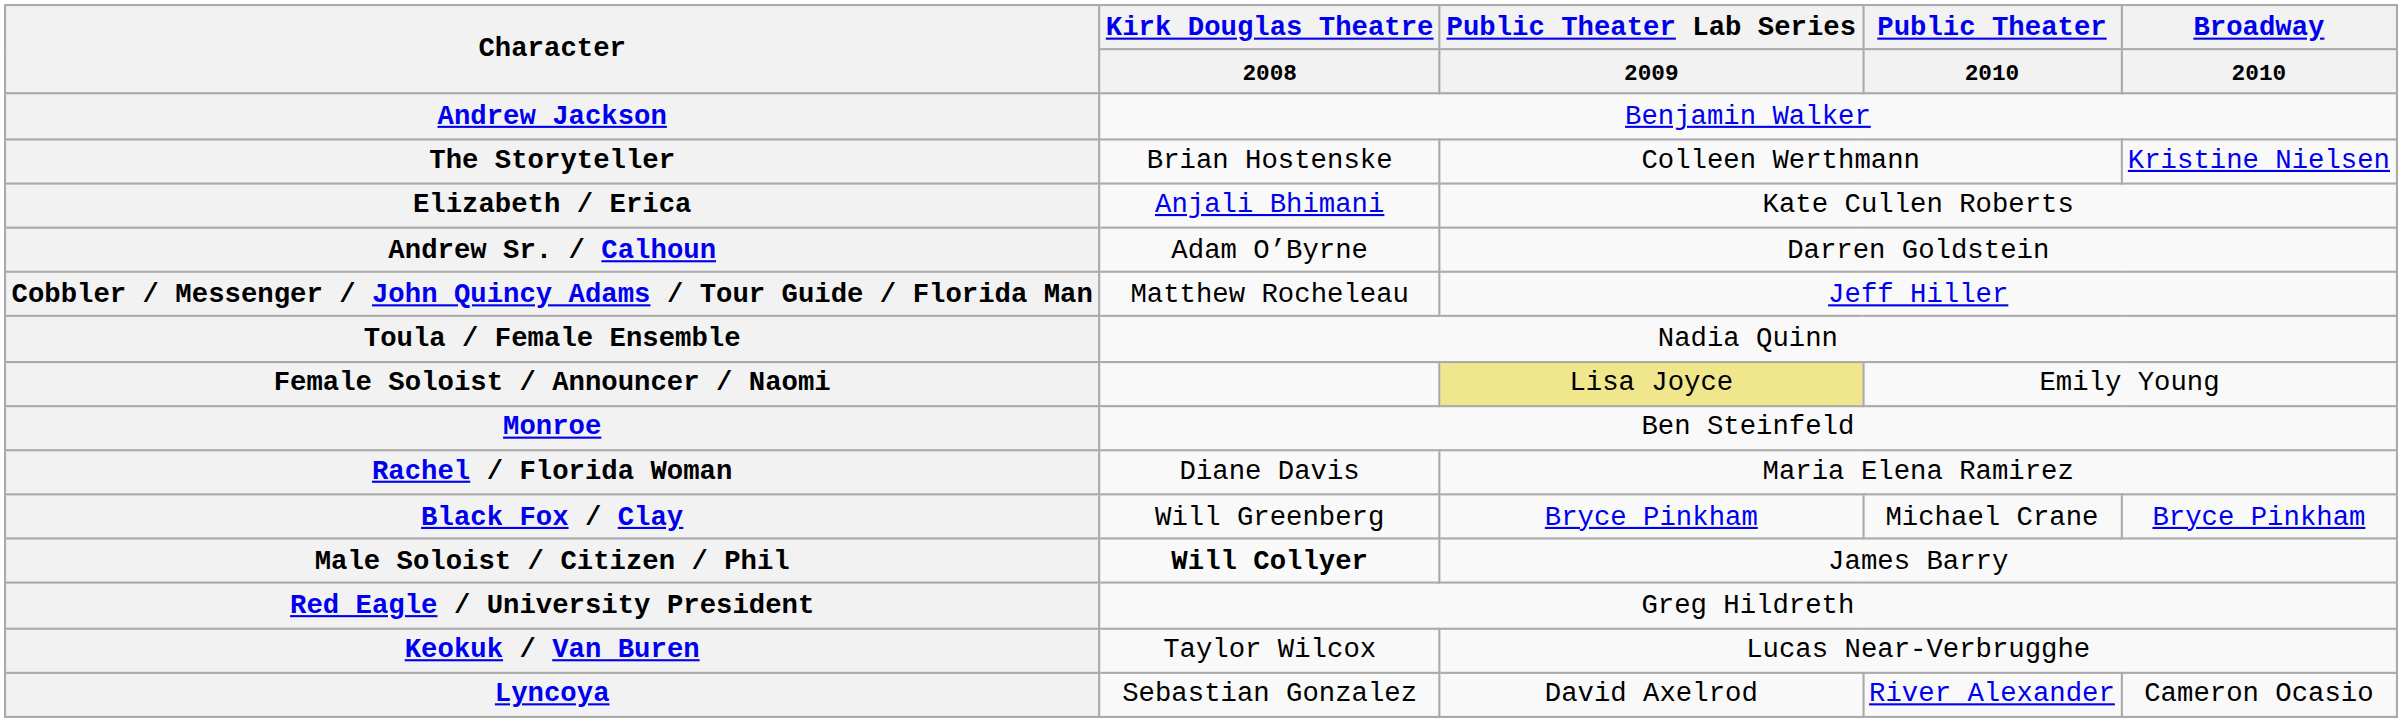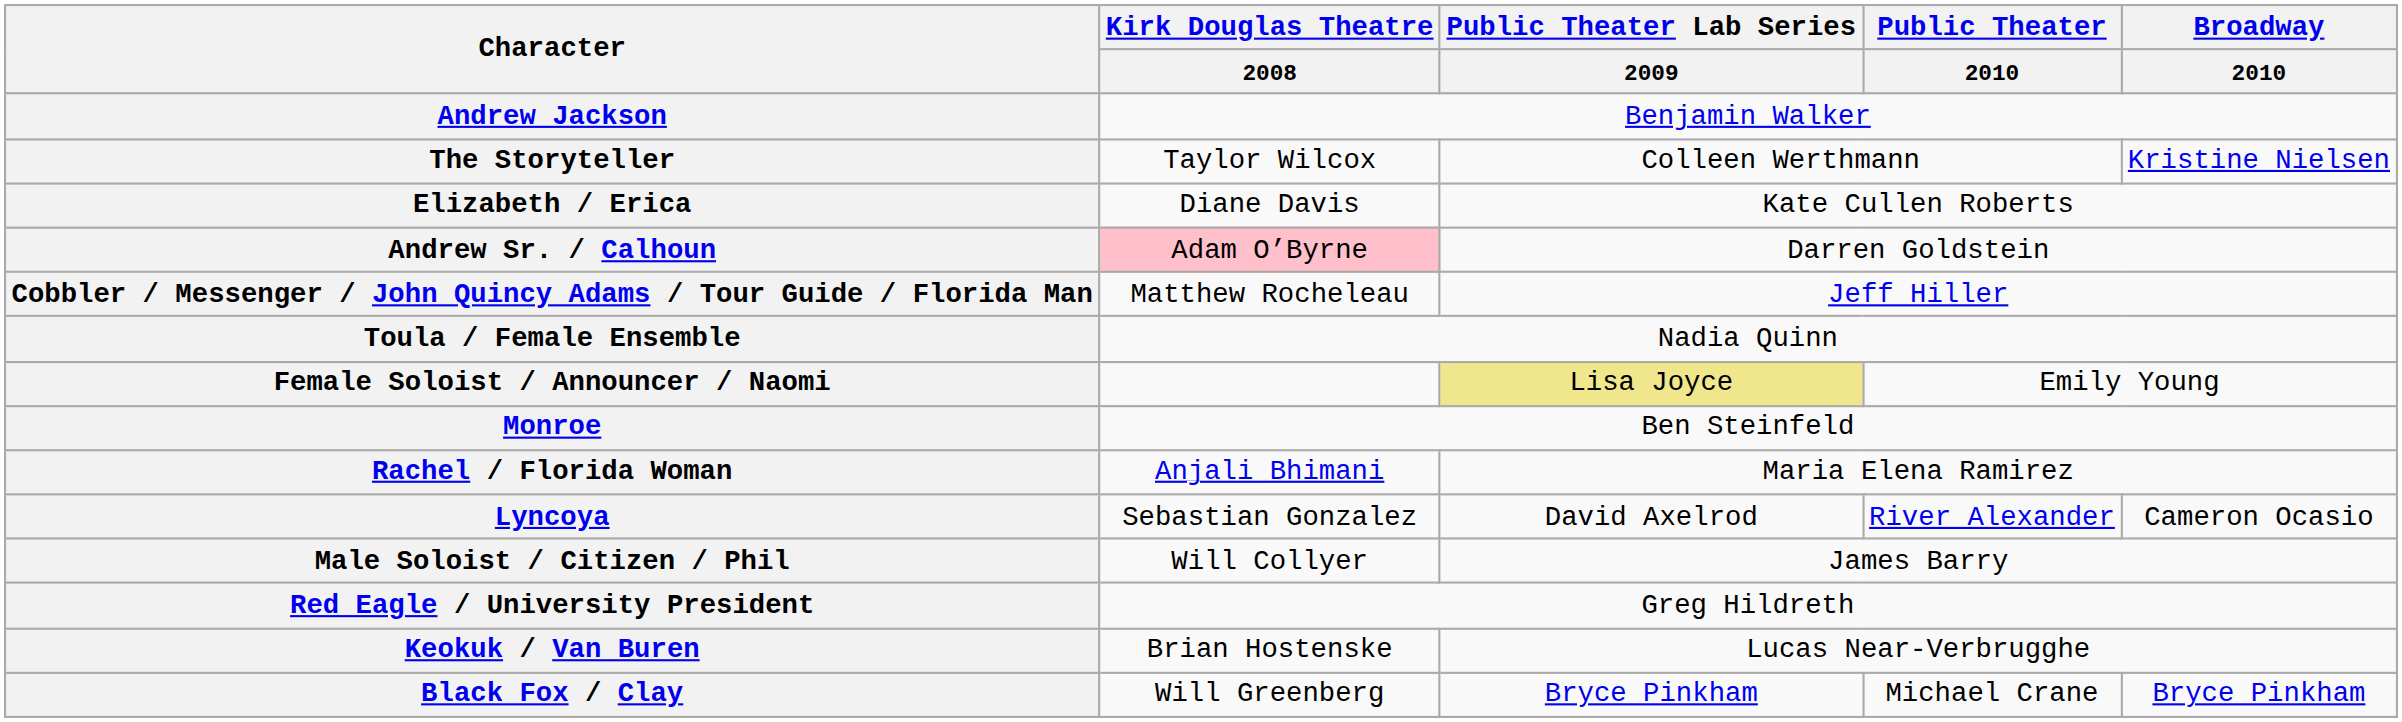 <table class="wikitable" style="width:1000;">
 <tr>
 <th rowspan="2">Character</th>
 <th><a href='#'>Kirk Douglas Theatre</a></th>
 <th><a href='#'>Public Theater</a> Lab Series</th>
 <th><a href='#'>Public Theater</a></th>
 <th><a href='#'>Broadway</a></th>
 </tr>
 <tr>
 <th><small>2008</small></th>
 <th><small>2009</small></th>
 <th><small>2010</small></th>
 <th><small>2010</small></th>
 </tr>
 <tr>
 <th><a href='#'>Andrew Jackson</a></th>
 <td colspan="4" align="center"><a href='#'>Benjamin Walker</a></td>
 </tr>
 <tr>
 <th>The Storyteller</th>
-<td colspan='1' align=center>Brian Hostenske</td>
+<td colspan='1' align=center>Taylor Wilcox</td>
 <td colspan='2' align=center>Colleen Werthmann</td>
 <td colspan='1' align=center><a href='#'>Kristine Nielsen</a></td>
 </tr>
 <tr>
 <th>Elizabeth / Erica</th>
-<td colspan='1' align=center><a href='#'>Anjali Bhimani</a></td>
+<td colspan='1' align=center>Diane Davis</td>
 <td colspan='3' align=center>Kate Cullen Roberts</td>
 </tr>
 <tr>
 <th>Andrew Sr. / <a href='#'>Calhoun</a></th>
-<td colspan='1' align=center>Adam O’Byrne</td>
+<td colspan='1' align=center style="background: pink;">Adam O’Byrne</td>
 <td colspan='3' align=center>Darren Goldstein</td>
 </tr>
 <tr>
 <th>Cobbler / Messenger / <a href='#'>John Quincy Adams</a> / Tour Guide / Florida Man</th>
 <td colspan='1' align=center>Matthew Rocheleau</td>
 <td colspan='3' align=center><a href='#'>Jeff Hiller</a></td>
 </tr>
 <tr>
 <th>Toula / Female Ensemble</th>
 <td colspan='4' align=center>Nadia Quinn</td>
 </tr>
 <tr>
 <th>Female Soloist / Announcer / Naomi</th>
 <td></td>
 <td colspan='1' align=center style="background: khaki;">Lisa Joyce</td>
 <td colspan='2' align=center>Emily Young</td>
 </tr>
 <tr>
 <th><a href='#'>Monroe</a></th>
 <td colspan='4' align=center>Ben Steinfeld</td>
 </tr>
 <tr>
 <th><a href='#'>Rachel</a> / Florida Woman</th>
-<td colspan='1' align=center>Diane Davis</td>
+<td colspan='1' align=center><a href='#'>Anjali Bhimani</a></td>
 <td colspan='3' align=center>Maria Elena Ramirez</td>
+</tr>
+<tr>
+<th><a href='#'>Lyncoya</a></th>
+<td colspan='1' align=center>Sebastian Gonzalez</td>
+<td colspan='1' align=center>David Axelrod</td>
+<td colspan='1' align=center><a href='#'>River Alexander</a></td>
+<td colspan='1' align=center>Cameron Ocasio</td>
+</tr>
+<tr>
+<th>Male Soloist / Citizen / Phil</th>
+<td colspan='1' align=center>Will Collyer</td>
+<td colspan='3' align=center>James Barry</td>
+</tr>
+<tr>
+<th><a href='#'>Red Eagle</a> / University President</th>
+<td colspan='4' align=center>Greg Hildreth</td>
+</tr>
+<tr>
+<th><a href='#'>Keokuk</a> / <a href='#'>Van Buren</a></th>
+<td colspan='1' align=center>Brian Hostenske</td>
+<td colspan='3' align=center>Lucas Near-Verbrugghe</td>
 </tr>
 <tr>
 <th><a href='#'>Black Fox</a> / <a href='#'>Clay</a></th>
 <td colspan='1' align=center>Will Greenberg</td>
 <td colspan='1' align=center><a href='#'>Bryce Pinkham</a></td>
 <td colspan='1' align=center>Michael Crane</td>
 <td colspan='1' align=center><a href='#'>Bryce Pinkham</a></td>
 </tr>
-<tr>
-<th>Male Soloist / Citizen / Phil</th>
-<td colspan='1' align=center><strong>Will Collyer</strong></td>
-<td colspan='3' align=center>James Barry</td>
-</tr>
-<tr>
-<th><a href='#'>Red Eagle</a> / University President</th>
-<td colspan='4' align=center>Greg Hildreth</td>
-</tr>
-<tr>
-<th><a href='#'>Keokuk</a> / <a href='#'>Van Buren</a></th>
-<td colspan='1' align=center>Taylor Wilcox</td>
-<td colspan='3' align=center>Lucas Near-Verbrugghe</td>
-</tr>
-<tr>
-<th><a href='#'>Lyncoya</a></th>
-<td colspan='1' align=center>Sebastian Gonzalez</td>
-<td colspan='1' align=center>David Axelrod</td>
-<td colspan='1' align=center><a href='#'>River Alexander</a></td>
-<td colspan='1' align=center>Cameron Ocasio</td>
-</tr>
 </table>
